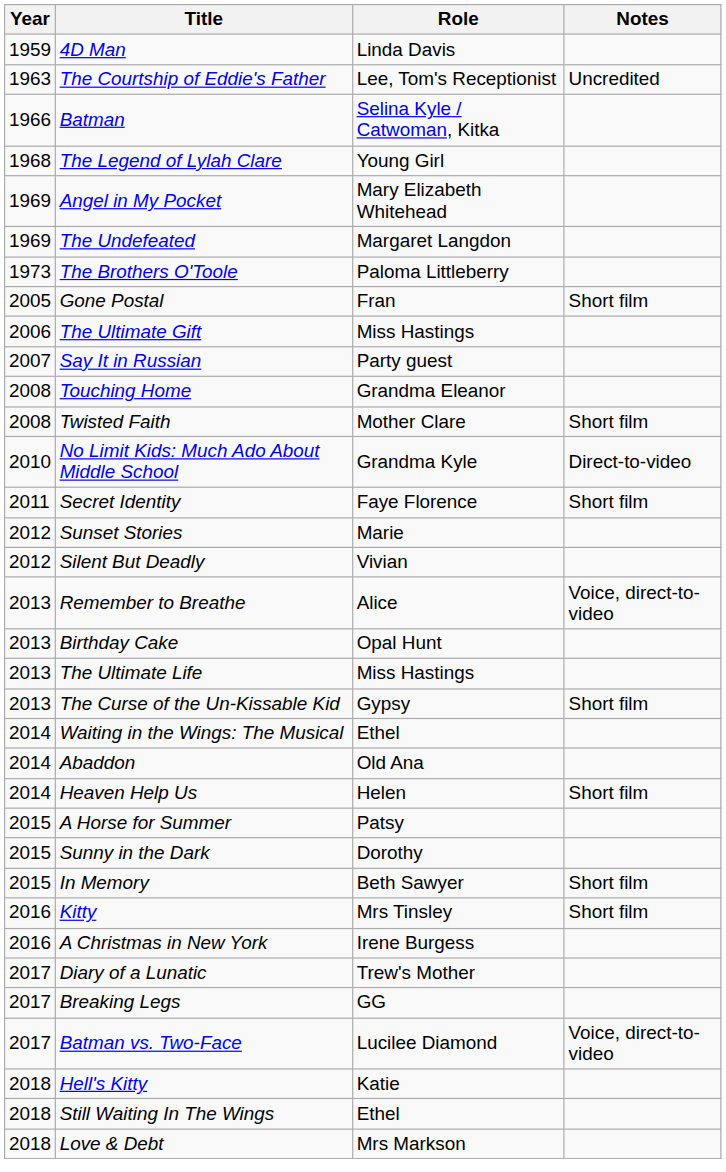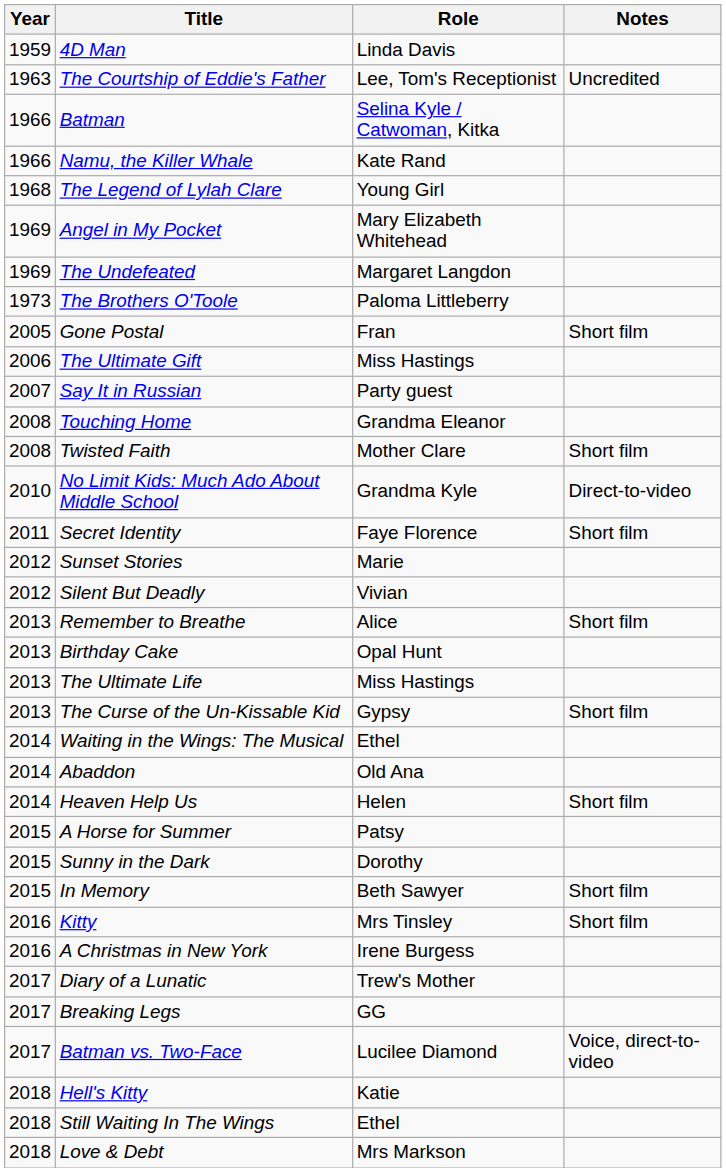 <table class="wikitable sortable">
 <tr>
 <th>Year</th>
 <th>Title</th>
 <th>Role</th>
 <th class="unsortable">Notes</th>
 </tr>
 <tr>
 <td>1959</td>
 <td><em><a href='#'>4D Man</a></em></td>
 <td>Linda Davis</td>
 <td></td>
 </tr>
 <tr>
 <td>1963</td>
 <td><em><a href='#'>The Courtship of Eddie's Father</a></em></td>
 <td>Lee, Tom's Receptionist</td>
 <td>Uncredited</td>
 </tr>
 <tr>
 <td>1966</td>
 <td><em><a href='#'>Batman</a></em></td>
 <td><a href='#'>Selina Kyle / Catwoman</a>, Kitka</td>
+<td></td>
+</tr>
+<tr>
+<td>1966</td>
+<td><em><a href='#'>Namu, the Killer Whale</a></em></td>
+<td>Kate Rand</td>
 <td></td>
 </tr>
 <tr>
 <td>1968</td>
 <td><em><a href='#'>The Legend of Lylah Clare</a></em></td>
 <td>Young Girl</td>
 <td></td>
 </tr>
 <tr>
 <td>1969</td>
 <td><em><a href='#'>Angel in My Pocket</a></em></td>
 <td>Mary Elizabeth Whitehead</td>
 <td></td>
 </tr>
 <tr>
 <td>1969</td>
 <td><em><a href='#'>The Undefeated</a></em></td>
 <td>Margaret Langdon</td>
 <td></td>
 </tr>
 <tr>
 <td>1973</td>
 <td><em><a href='#'>The Brothers O'Toole</a></em></td>
 <td>Paloma Littleberry</td>
 <td></td>
 </tr>
 <tr>
 <td>2005</td>
 <td><em>Gone Postal</em></td>
 <td>Fran</td>
 <td>Short film</td>
 </tr>
 <tr>
 <td>2006</td>
 <td><em><a href='#'>The Ultimate Gift</a></em></td>
 <td>Miss Hastings</td>
 <td></td>
 </tr>
 <tr>
 <td>2007</td>
 <td><em><a href='#'>Say It in Russian</a></em></td>
 <td>Party guest</td>
 <td></td>
 </tr>
 <tr>
 <td>2008</td>
 <td><em><a href='#'>Touching Home</a></em></td>
 <td>Grandma Eleanor</td>
 <td></td>
 </tr>
 <tr>
 <td>2008</td>
 <td><em>Twisted Faith</em></td>
 <td>Mother Clare</td>
 <td>Short film</td>
 </tr>
 <tr>
 <td>2010</td>
 <td><em><a href='#'>No Limit Kids: Much Ado About Middle School</a></em></td>
 <td>Grandma Kyle</td>
 <td>Direct-to-video</td>
 </tr>
 <tr>
 <td>2011</td>
 <td><em>Secret Identity</em></td>
 <td>Faye Florence</td>
 <td>Short film</td>
 </tr>
 <tr>
 <td>2012</td>
 <td><em>Sunset Stories</em></td>
 <td>Marie</td>
 <td></td>
 </tr>
 <tr>
 <td>2012</td>
 <td><em>Silent But Deadly</em></td>
 <td>Vivian</td>
 <td></td>
 </tr>
 <tr>
 <td>2013</td>
 <td><em>Remember to Breathe</em></td>
 <td>Alice</td>
-<td>Voice, direct-to-video</td>
+<td>Short film</td>
 </tr>
 <tr>
 <td>2013</td>
 <td><em>Birthday Cake</em></td>
 <td>Opal Hunt</td>
 <td></td>
 </tr>
 <tr>
 <td>2013</td>
 <td><em>The Ultimate Life</em></td>
 <td>Miss Hastings</td>
 <td></td>
 </tr>
 <tr>
 <td>2013</td>
 <td><em>The Curse of the Un-Kissable Kid</em></td>
 <td>Gypsy</td>
 <td>Short film</td>
 </tr>
 <tr>
 <td>2014</td>
 <td><em>Waiting in the Wings: The Musical</em></td>
 <td>Ethel</td>
 <td></td>
 </tr>
 <tr>
 <td>2014</td>
 <td><em>Abaddon</em></td>
 <td>Old Ana</td>
 <td></td>
 </tr>
 <tr>
 <td>2014</td>
 <td><em>Heaven Help Us</em></td>
 <td>Helen</td>
 <td>Short film</td>
 </tr>
 <tr>
 <td>2015</td>
 <td><em>A Horse for Summer</em></td>
 <td>Patsy</td>
 <td></td>
 </tr>
 <tr>
 <td>2015</td>
 <td><em>Sunny in the Dark</em></td>
 <td>Dorothy</td>
 <td></td>
 </tr>
 <tr>
 <td>2015</td>
 <td><em>In Memory</em></td>
 <td>Beth Sawyer</td>
 <td>Short film</td>
 </tr>
 <tr>
 <td>2016</td>
 <td><em><a href='#'>Kitty</a></em></td>
 <td>Mrs Tinsley</td>
 <td>Short film</td>
 </tr>
 <tr>
 <td>2016</td>
 <td><em>A Christmas in New York</em></td>
 <td>Irene Burgess</td>
 <td></td>
 </tr>
 <tr>
 <td>2017</td>
 <td><em>Diary of a Lunatic</em></td>
 <td>Trew's Mother</td>
 <td></td>
 </tr>
 <tr>
 <td>2017</td>
 <td><em>Breaking Legs</em></td>
 <td>GG</td>
 <td></td>
 </tr>
 <tr>
 <td>2017</td>
 <td><em><a href='#'>Batman vs. Two-Face</a></em></td>
 <td>Lucilee Diamond</td>
 <td>Voice, direct-to-video</td>
 </tr>
 <tr>
 <td>2018</td>
 <td><em><a href='#'>Hell's Kitty</a></em></td>
 <td>Katie</td>
 <td></td>
 </tr>
 <tr>
 <td>2018</td>
 <td><em>Still Waiting In The Wings</em></td>
 <td>Ethel</td>
 <td></td>
 </tr>
 <tr>
 <td>2018</td>
 <td><em>Love & Debt</em></td>
 <td>Mrs Markson</td>
 <td></td>
 </tr>
 </table>
